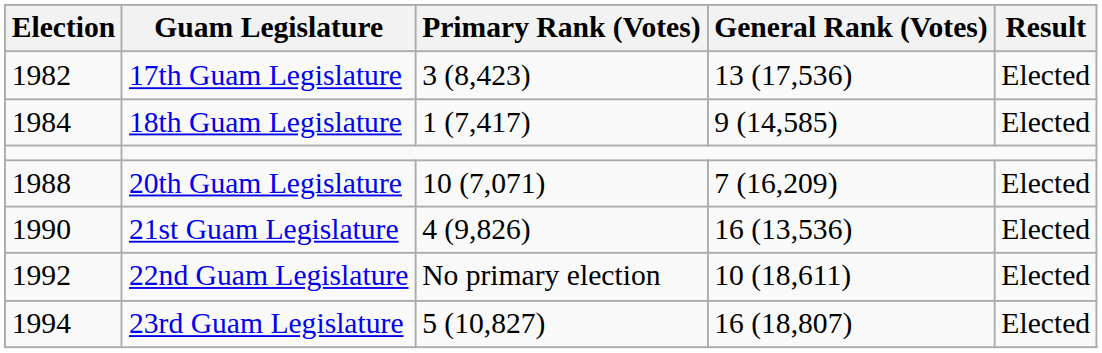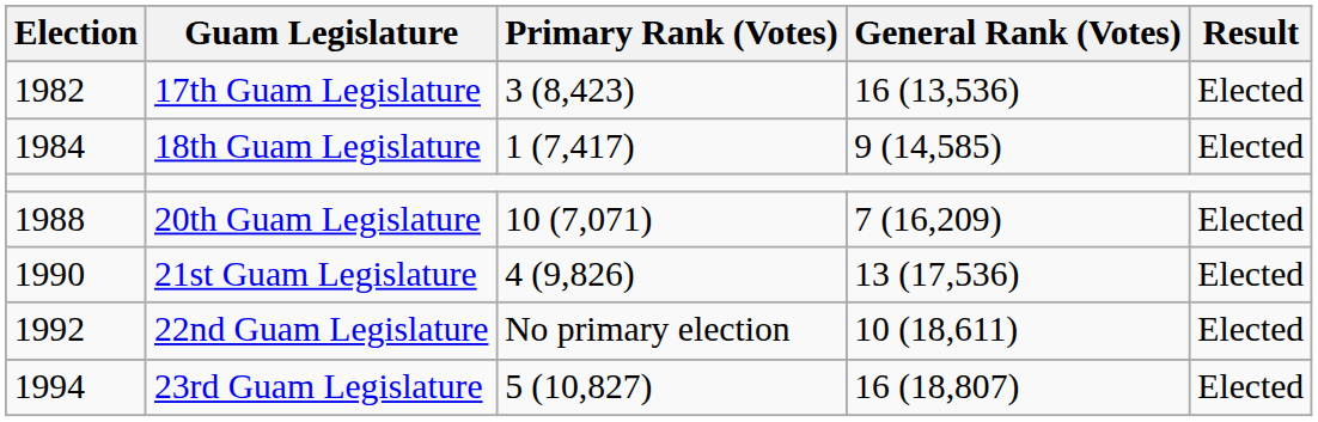 <table class="wikitable sortable" id="elections">
 <tr style="vertical-align:bottom;">
 <th>Election</th>
 <th>Guam Legislature</th>
 <th>Primary Rank (Votes)</th>
 <th>General Rank (Votes)</th>
 <th>Result</th>
 </tr>
 <tr>
 <td>1982</td>
 <td><a href='#'>17th Guam Legislature</a></td>
 <td>3 (8,423)</td>
-<td>13 (17,536)</td>
+<td>16 (13,536)</td>
 <td>Elected</td>
 </tr>
 <tr>
 <td>1984</td>
 <td><a href='#'>18th Guam Legislature</a></td>
 <td>1 (7,417)</td>
 <td>9 (14,585)</td>
 <td>Elected</td>
 </tr>
 <tr>
 <td colspace=4></td>
 </tr>
 <tr>
 <td>1988</td>
 <td><a href='#'>20th Guam Legislature</a></td>
 <td>10 (7,071)</td>
 <td>7 (16,209)</td>
 <td>Elected</td>
 </tr>
 <tr>
 <td>1990</td>
 <td><a href='#'>21st Guam Legislature</a></td>
 <td>4 (9,826)</td>
-<td>16 (13,536)</td>
+<td>13 (17,536)</td>
 <td>Elected</td>
 </tr>
 <tr>
 <td>1992</td>
 <td><a href='#'>22nd Guam Legislature</a></td>
 <td>No primary election</td>
 <td>10 (18,611)</td>
 <td>Elected</td>
 </tr>
 <tr>
 <td>1994</td>
 <td><a href='#'>23rd Guam Legislature</a></td>
 <td>5 (10,827)</td>
 <td>16 (18,807)</td>
 <td>Elected</td>
 </tr>
 </table>
